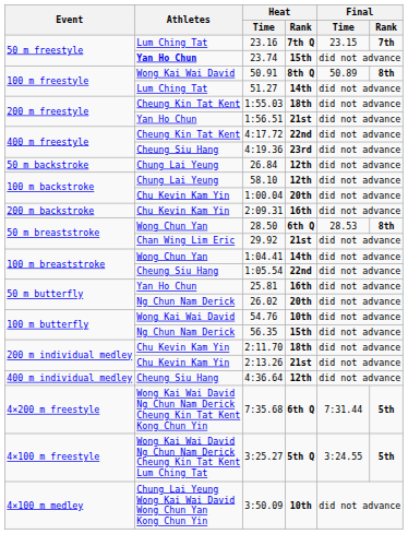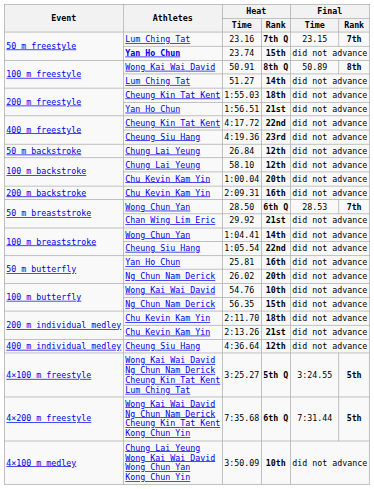 <table class="wikitable" style="font-size:90%;">
 <tr>
 <th rowspan=2>Event</th>
 <th rowspan=2>Athletes</th>
 <th colspan=2>Heat</th>
 <th colspan=2>Final</th>
 </tr>
 <tr>
 <th>Time</th>
 <th>Rank</th>
 <th>Time</th>
 <th>Rank</th>
 </tr>
 <tr>
 <td rowspan=2><a href='#'>50 m freestyle</a></td>
 <td><a href='#'>Lum Ching Tat</a></td>
 <td align=center>23.16</td>
 <td align=center><strong>7th Q</strong></td>
 <td align=center>23.15</td>
 <td align=center><strong>7th</strong></td>
 </tr>
 <tr>
 <td><strong><a href='#'>Yan Ho Chun</a></strong></td>
 <td align=center>23.74</td>
 <td align=center><strong>15th</strong></td>
 <td align=center colspan=2>did not advance</td>
 </tr>
 <tr>
 <td rowspan=2><a href='#'>100 m freestyle</a></td>
 <td><a href='#'>Wong Kai Wai David</a></td>
 <td align=center>50.91</td>
 <td align=center><strong>8th Q</strong></td>
 <td align=center>50.89</td>
 <td align=center><strong>8th</strong></td>
 </tr>
 <tr>
 <td><a href='#'>Lum Ching Tat</a></td>
 <td align=center>51.27</td>
 <td align=center><strong>14th</strong></td>
 <td align=center colspan=2>did not advance</td>
 </tr>
 <tr>
 <td rowspan=2><a href='#'>200 m freestyle</a></td>
 <td><a href='#'>Cheung Kin Tat Kent</a></td>
 <td align=center>1:55.03</td>
 <td align=center><strong>18th</strong></td>
 <td align=center colspan=2>did not advance</td>
 </tr>
 <tr>
 <td><a href='#'>Yan Ho Chun</a></td>
 <td align=center>1:56.51</td>
 <td align=center><strong>21st</strong></td>
 <td align=center colspan=2>did not advance</td>
 </tr>
 <tr>
 <td rowspan=2><a href='#'>400 m freestyle</a></td>
 <td><a href='#'>Cheung Kin Tat Kent</a></td>
 <td align=center>4:17.72</td>
 <td align=center><strong>22nd</strong></td>
 <td align=center colspan=2>did not advance</td>
 </tr>
 <tr>
 <td><a href='#'>Cheung Siu Hang</a></td>
 <td align=center>4:19.36</td>
 <td align=center><strong>23rd</strong></td>
 <td align=center colspan=2>did not advance</td>
 </tr>
 <tr>
 <td><a href='#'>50 m backstroke</a></td>
 <td><a href='#'>Chung Lai Yeung</a></td>
 <td align=center>26.84</td>
 <td align=center><strong>12th</strong></td>
 <td align=center colspan=2>did not advance</td>
 </tr>
 <tr>
 <td rowspan=2><a href='#'>100 m backstroke</a></td>
 <td><a href='#'>Chung Lai Yeung</a></td>
 <td align=center>58.10</td>
 <td align=center><strong>12th</strong></td>
 <td align=center colspan=2>did not advance</td>
 </tr>
 <tr>
 <td><a href='#'>Chu Kevin Kam Yin</a></td>
 <td align=center>1:00.04</td>
 <td align=center><strong>20th</strong></td>
 <td align=center colspan=2>did not advance</td>
 </tr>
 <tr>
 <td><a href='#'>200 m backstroke</a></td>
 <td><a href='#'>Chu Kevin Kam Yin</a></td>
 <td align=center>2:09.31</td>
 <td align=center><strong>16th</strong></td>
 <td align=center colspan=2>did not advance</td>
 </tr>
 <tr>
 <td rowspan=2><a href='#'>50 m breaststroke</a></td>
 <td><a href='#'>Wong Chun Yan</a></td>
 <td align=center>28.50</td>
 <td align=center><strong>6th Q</strong></td>
 <td align=center>28.53</td>
-<td align=center><strong>8th</strong></td>
+<td align=center><strong>7th</strong></td>
 </tr>
 <tr>
 <td><a href='#'>Chan Wing Lim Eric</a></td>
 <td align=center>29.92</td>
 <td align=center><strong>21st</strong></td>
 <td align=center colspan=2>did not advance</td>
 </tr>
 <tr>
 <td rowspan=2><a href='#'>100 m breaststroke</a></td>
 <td><a href='#'>Wong Chun Yan</a></td>
 <td align=center>1:04.41</td>
 <td align=center><strong>14th</strong></td>
 <td align=center colspan=2>did not advance</td>
 </tr>
 <tr>
 <td><a href='#'>Cheung Siu Hang</a></td>
 <td align=center>1:05.54</td>
 <td align=center><strong>22nd</strong></td>
 <td align=center colspan=2>did not advance</td>
 </tr>
 <tr>
 <td rowspan=2><a href='#'>50 m butterfly</a></td>
 <td><a href='#'>Yan Ho Chun</a></td>
 <td align=center>25.81</td>
 <td align=center><strong>16th</strong></td>
 <td align=center colspan=2>did not advance</td>
 </tr>
 <tr>
 <td><a href='#'>Ng Chun Nam Derick</a></td>
 <td align=center>26.02</td>
 <td align=center><strong>20th</strong></td>
 <td align=center colspan=2>did not advance</td>
 </tr>
 <tr>
 <td rowspan=2><a href='#'>100 m butterfly</a></td>
 <td><a href='#'>Wong Kai Wai David</a></td>
 <td align=center>54.76</td>
 <td align=center><strong>10th</strong></td>
 <td align=center colspan=2>did not advance</td>
 </tr>
 <tr>
 <td><a href='#'>Ng Chun Nam Derick</a></td>
 <td align=center>56.35</td>
 <td align=center><strong>15th</strong></td>
 <td align=center colspan=2>did not advance</td>
 </tr>
 <tr>
 <td rowspan=2><a href='#'>200 m individual medley</a></td>
 <td><a href='#'>Chu Kevin Kam Yin</a></td>
 <td align=center>2:11.70</td>
 <td align=center><strong>18th</strong></td>
 <td align=center colspan=2>did not advance</td>
 </tr>
 <tr>
 <td><a href='#'>Chu Kevin Kam Yin</a></td>
 <td align=center>2:13.26</td>
 <td align=center><strong>21st</strong></td>
 <td align=center colspan=2>did not advance</td>
 </tr>
 <tr>
 <td><a href='#'>400 m individual medley</a></td>
 <td><a href='#'>Cheung Siu Hang</a></td>
 <td align=center>4:36.64</td>
 <td align=center><strong>12th</strong></td>
 <td align=center colspan=2>did not advance</td>
 </tr>
 <tr>
+<td><a href='#'>4×100 m freestyle</a></td>
+<td><a href='#'>Wong Kai Wai David</a><br><a href='#'>Ng Chun Nam Derick</a><br><a href='#'>Cheung Kin Tat Kent</a><br><a href='#'>Lum Ching Tat</a></td>
+<td align=center>3:25.27</td>
+<td align=center><strong>5th Q</strong></td>
+<td align=center>3:24.55</td>
+<td align=center><strong>5th</strong></td>
+</tr>
+<tr>
 <td><a href='#'>4×200 m freestyle</a></td>
 <td><a href='#'>Wong Kai Wai David</a><br><a href='#'>Ng Chun Nam Derick</a><br><a href='#'>Cheung Kin Tat Kent</a><br><a href='#'>Kong Chun Yin</a></td>
 <td align=center>7:35.68</td>
 <td align=center><strong>6th Q</strong></td>
 <td align=center>7:31.44</td>
-<td align=center><strong>5th</strong></td>
-</tr>
-<tr>
-<td><a href='#'>4×100 m freestyle</a></td>
-<td><a href='#'>Wong Kai Wai David</a><br><a href='#'>Ng Chun Nam Derick</a><br><a href='#'>Cheung Kin Tat Kent</a><br><a href='#'>Lum Ching Tat</a></td>
-<td align=center>3:25.27</td>
-<td align=center><strong>5th Q</strong></td>
-<td align=center>3:24.55</td>
 <td align=center><strong>5th</strong></td>
 </tr>
 <tr>
 <td><a href='#'>4×100 m medley</a></td>
 <td><a href='#'>Chung Lai Yeung</a><br><a href='#'>Wong Kai Wai David</a><br><a href='#'>Wong Chun Yan</a><br><a href='#'>Kong Chun Yin</a></td>
 <td align=center>3:50.09</td>
 <td align=center><strong>10th</strong></td>
 <td align=center colspan=2>did not advance</td>
 </tr>
 </table>
